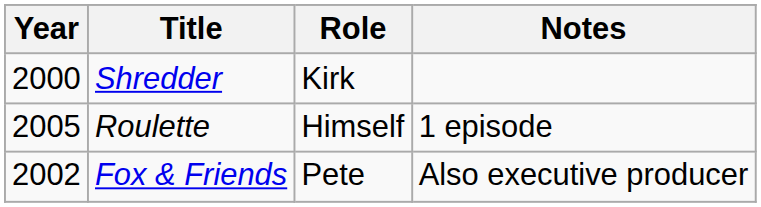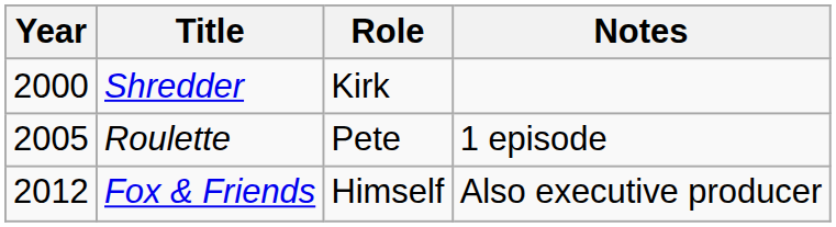 <table class="wikitable">
 <tr>
 <th>Year</th>
 <th>Title</th>
 <th>Role</th>
 <th>Notes</th>
 </tr>
 <tr>
 <td>2000</td>
 <td><a href='#'><em>Shredder</em></a></td>
 <td>Kirk</td>
 <td></td>
 </tr>
 <tr>
 <td>2005</td>
 <td><em>Roulette</em></td>
-<td>Himself</td>
+<td>Pete</td>
 <td>1 episode</td>
 </tr>
 <tr>
-<td>2002</td>
+<td>2012</td>
 <td><em><a href='#'>Fox & Friends</a></em></td>
-<td>Pete</td>
+<td>Himself</td>
 <td>Also executive producer</td>
 </tr>
 </table>
